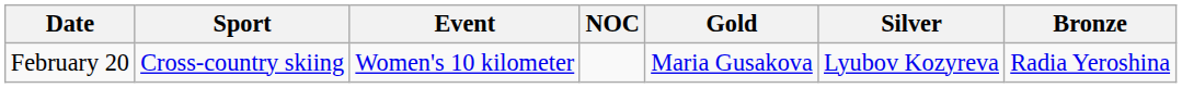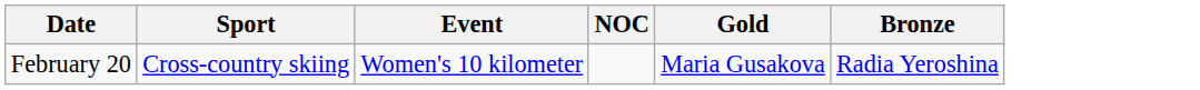 <table class="wikitable">
 <tr>
 <th>Date</th>
 <th>Sport</th>
 <th>Event</th>
 <th>NOC</th>
 <th>Gold</th>
-<th>Silver</th>
 <th>Bronze</th>
 </tr>
 <tr>
 <td>February 20</td>
 <td><a href='#'>Cross-country skiing</a></td>
 <td><a href='#'>Women's 10 kilometer</a></td>
 <td></td>
 <td><a href='#'>Maria Gusakova</a></td>
-<td><a href='#'>Lyubov Kozyreva</a></td>
 <td><a href='#'>Radia Yeroshina</a></td>
 </tr>
 </table>
